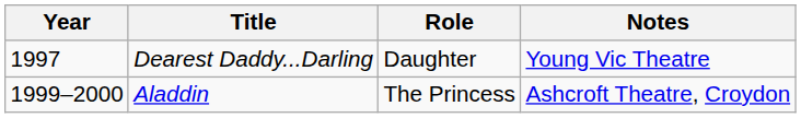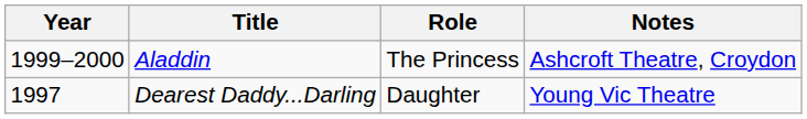 <table class="wikitable sortable">
 <tr>
 <th>Year</th>
 <th>Title</th>
 <th>Role</th>
 <th class="unsortable">Notes</th>
 </tr>
 <tr>
+<td>1999–2000</td>
+<td><em><a href='#'>Aladdin</a></em></td>
+<td>The Princess</td>
+<td><a href='#'>Ashcroft Theatre</a>, <a href='#'>Croydon</a></td>
+</tr>
+<tr>
 <td>1997</td>
 <td><em>Dearest Daddy...Darling</em></td>
 <td>Daughter</td>
 <td><a href='#'>Young Vic Theatre</a></td>
 </tr>
-<tr>
-<td>1999–2000</td>
-<td><em><a href='#'>Aladdin</a></em></td>
-<td>The Princess</td>
-<td><a href='#'>Ashcroft Theatre</a>, <a href='#'>Croydon</a></td>
-</tr>
 </table>
